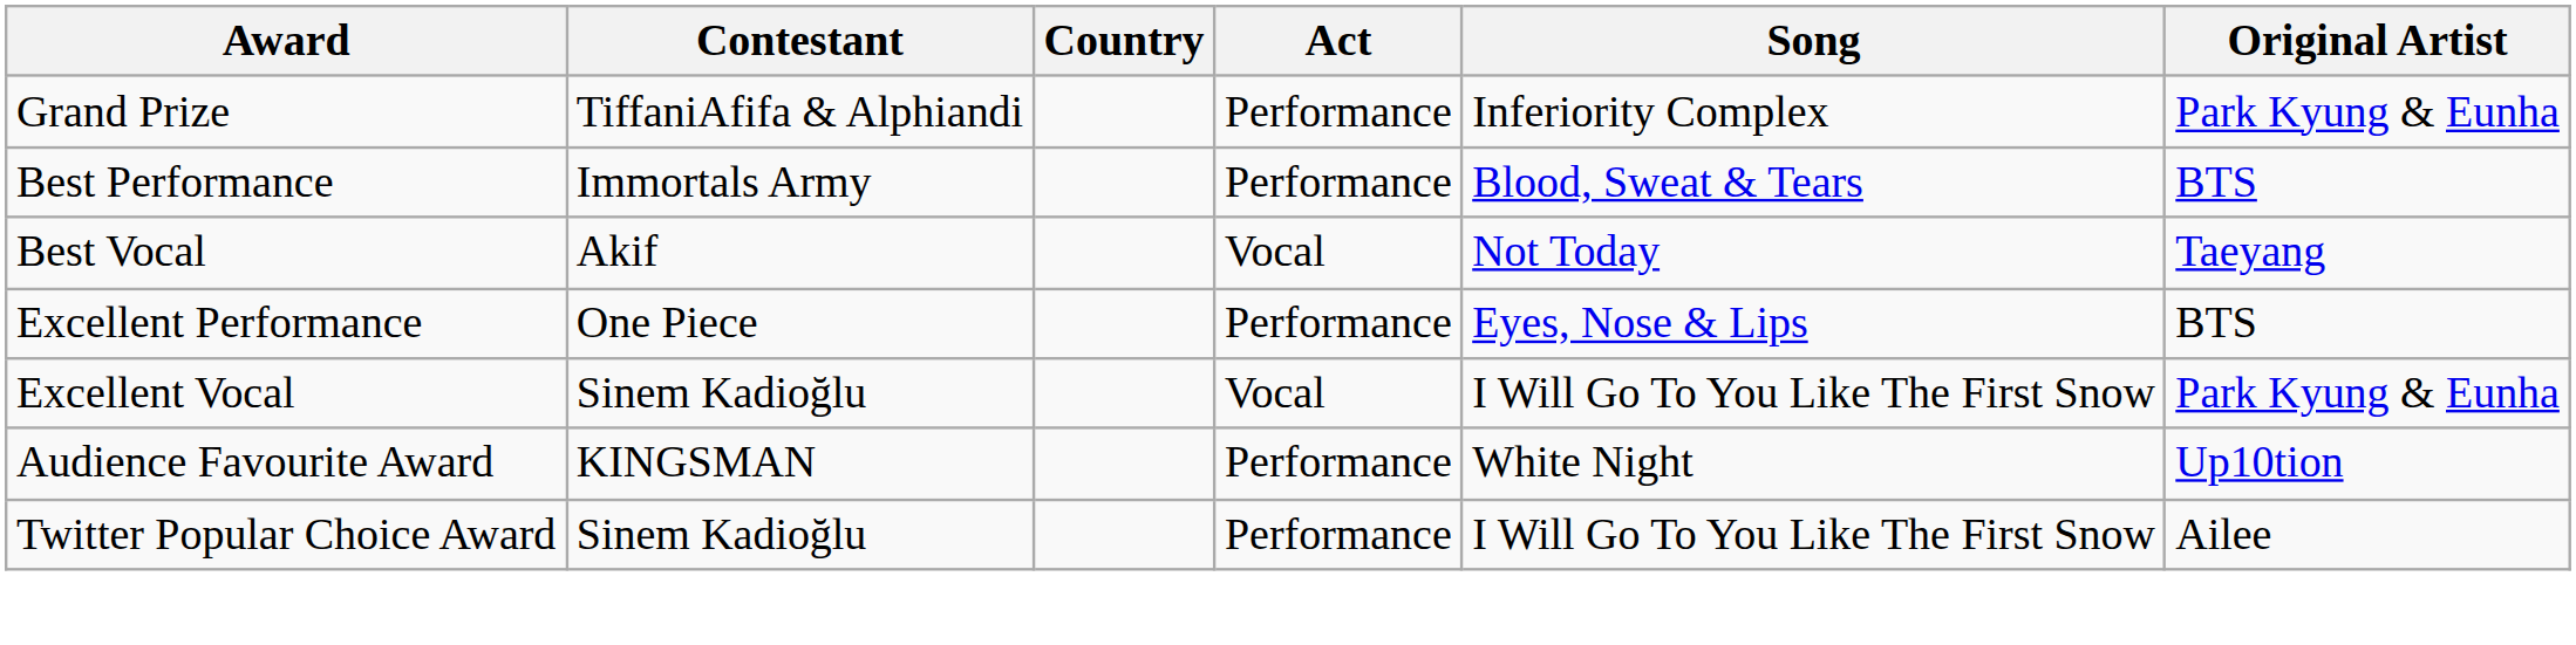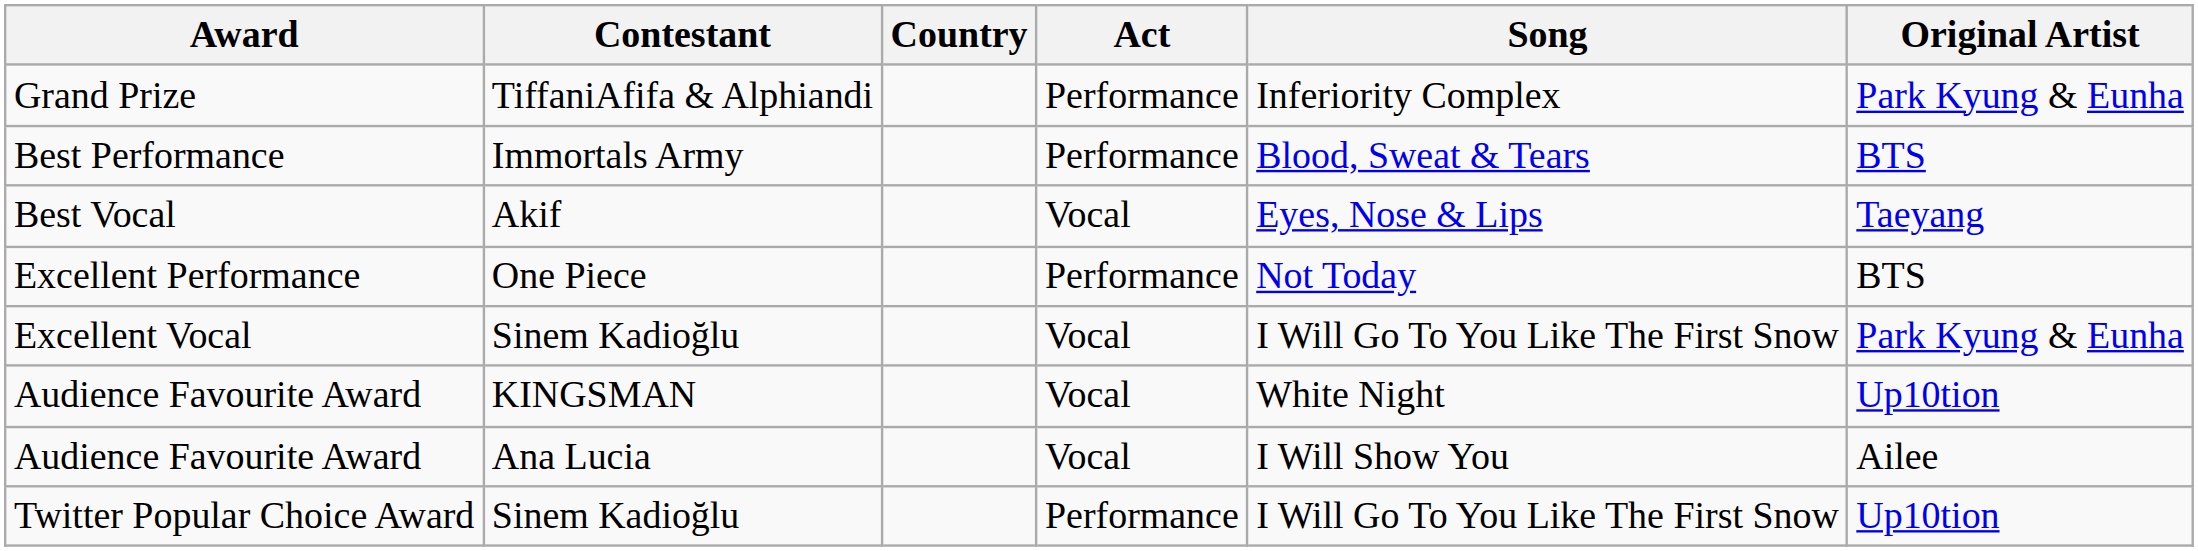 <table class="wikitable sortable">
 <tr>
 <th>Award</th>
 <th>Contestant</th>
 <th>Country</th>
 <th>Act</th>
 <th>Song</th>
 <th>Original Artist</th>
 </tr>
 <tr>
 <td>Grand Prize</td>
 <td>TiffaniAfifa & Alphiandi</td>
 <td></td>
 <td>Performance</td>
 <td>Inferiority Complex</td>
 <td><a href='#'>Park Kyung</a> & <a href='#'>Eunha</a></td>
 </tr>
 <tr>
 <td>Best Performance</td>
 <td>Immortals Army</td>
 <td></td>
 <td>Performance</td>
 <td><a href='#'>Blood, Sweat & Tears</a></td>
 <td><a href='#'>BTS</a></td>
 </tr>
 <tr>
 <td>Best Vocal</td>
 <td>Akif</td>
 <td></td>
 <td>Vocal</td>
-<td><a href='#'>Not Today</a></td>
+<td><a href='#'>Eyes, Nose & Lips</a></td>
 <td><a href='#'>Taeyang</a></td>
 </tr>
 <tr>
 <td>Excellent Performance</td>
 <td>One Piece</td>
 <td></td>
 <td>Performance</td>
-<td><a href='#'>Eyes, Nose & Lips</a></td>
+<td><a href='#'>Not Today</a></td>
 <td>BTS</td>
 </tr>
 <tr>
 <td>Excellent Vocal</td>
 <td>Sinem Kadioğlu</td>
 <td></td>
 <td>Vocal</td>
 <td>I Will Go To You Like The First Snow</td>
 <td><a href='#'>Park Kyung</a> & <a href='#'>Eunha</a></td>
 </tr>
 <tr>
 <td>Audience Favourite Award</td>
 <td>KINGSMAN</td>
 <td></td>
-<td>Performance</td>
+<td>Vocal</td>
 <td>White Night</td>
 <td><a href='#'>Up10tion</a></td>
+</tr>
+<tr>
+<td>Audience Favourite Award</td>
+<td>Ana Lucia</td>
+<td></td>
+<td>Vocal</td>
+<td>I Will Show You</td>
+<td>Ailee</td>
 </tr>
 <tr>
 <td>Twitter Popular Choice Award</td>
 <td>Sinem Kadioğlu</td>
 <td></td>
 <td>Performance</td>
 <td>I Will Go To You Like The First Snow</td>
-<td>Ailee</td>
+<td><a href='#'>Up10tion</a></td>
 </tr>
 </table>
